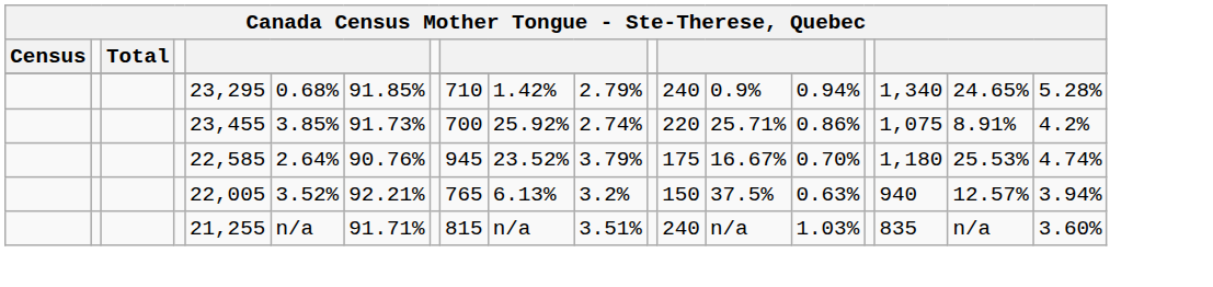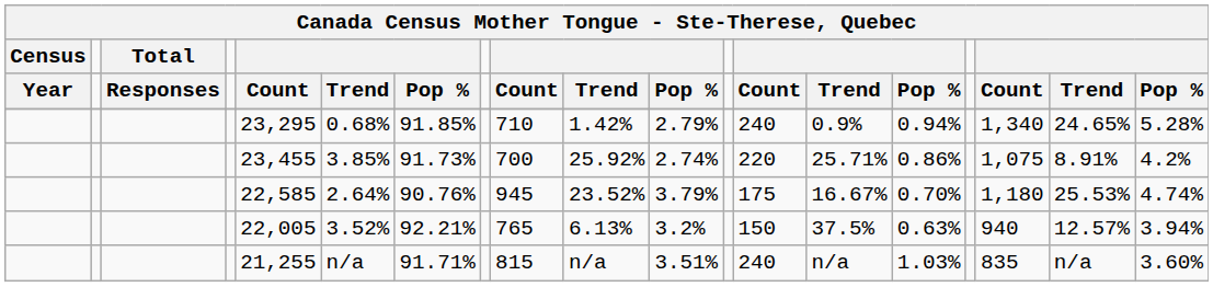 <table class="wikitable">
 <tr>
 <th colspan="19">Canada Census Mother Tongue - Ste-Therese, Quebec</th>
 </tr>
 <tr>
 <th>Census</th>
 <td></td>
 <th>Total</th>
 <td colspan="1"></td>
 <th colspan="3"></th>
 <td colspan="1"></td>
 <th colspan="3"></th>
 <td colspan="1"></td>
 <th colspan="3"></th>
 <td colspan="1"></td>
 <th colspan="3"></th>
+</tr>
+<tr>
+<th>Year</th>
+<td></td>
+<th>Responses</th>
+<td></td>
+<th>Count</th>
+<th>Trend</th>
+<th>Pop %</th>
+<td></td>
+<th>Count</th>
+<th>Trend</th>
+<th>Pop %</th>
+<td></td>
+<th>Count</th>
+<th>Trend</th>
+<th>Pop %</th>
+<td></td>
+<th>Count</th>
+<th>Trend</th>
+<th>Pop %</th>
 </tr>
 <tr>
 </tr>
 <tr>
 <td></td>
 <td></td>
 <td></td>
 <td></td>
 <td>23,295</td>
 <td> 0.68%</td>
 <td>91.85%</td>
 <td></td>
 <td>710</td>
 <td> 1.42%</td>
 <td>2.79%</td>
 <td></td>
 <td>240</td>
 <td> 0.9%</td>
 <td>0.94%</td>
 <td></td>
 <td>1,340</td>
 <td> 24.65%</td>
 <td>5.28%</td>
 </tr>
 <tr>
 <td></td>
 <td></td>
 <td></td>
 <td></td>
 <td>23,455</td>
 <td> 3.85%</td>
 <td>91.73%</td>
 <td></td>
 <td>700</td>
 <td> 25.92%</td>
 <td>2.74%</td>
 <td></td>
 <td>220</td>
 <td> 25.71%</td>
 <td>0.86%</td>
 <td></td>
 <td>1,075</td>
 <td> 8.91%</td>
 <td>4.2%</td>
 </tr>
 <tr>
 <td></td>
 <td></td>
 <td></td>
 <td></td>
 <td>22,585</td>
 <td> 2.64%</td>
 <td>90.76%</td>
 <td></td>
 <td>945</td>
 <td> 23.52%</td>
 <td>3.79%</td>
 <td></td>
 <td>175</td>
 <td> 16.67%</td>
 <td>0.70%</td>
 <td></td>
 <td>1,180</td>
 <td> 25.53%</td>
 <td>4.74%</td>
 </tr>
 <tr>
 <td></td>
 <td></td>
 <td></td>
 <td></td>
 <td>22,005</td>
 <td> 3.52%</td>
 <td>92.21%</td>
 <td></td>
 <td>765</td>
 <td> 6.13%</td>
 <td>3.2%</td>
 <td></td>
 <td>150</td>
 <td> 37.5%</td>
 <td>0.63%</td>
 <td></td>
 <td>940</td>
 <td> 12.57%</td>
 <td>3.94%</td>
 </tr>
 <tr>
 <td></td>
 <td></td>
 <td></td>
 <td></td>
 <td>21,255</td>
 <td>n/a</td>
 <td>91.71%</td>
 <td></td>
 <td>815</td>
 <td>n/a</td>
 <td>3.51%</td>
 <td></td>
 <td>240</td>
 <td>n/a</td>
 <td>1.03%</td>
 <td></td>
 <td>835</td>
 <td>n/a</td>
 <td>3.60%</td>
 </tr>
 </table>
